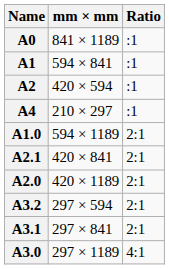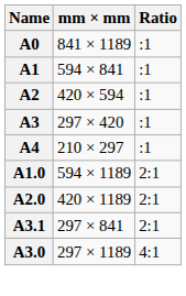 <table class="wikitable">
 <tr>
 <th>Name</th>
 <th>mm × mm</th>
 <th>Ratio</th>
 </tr>
 <tr>
 <th>A0</th>
 <td>841  × 1189</td>
 <td>:1</td>
 </tr>
 <tr>
 <th>A1</th>
 <td>594  × 841</td>
 <td>:1</td>
 </tr>
 <tr>
 <th>A2</th>
 <td>420  × 594</td>
 <td>:1</td>
 </tr>
 <tr>
+<th>A3</th>
+<td>297  × 420</td>
+<td>:1</td>
+</tr>
+<tr>
 <th>A4</th>
 <td>210  × 297</td>
 <td>:1</td>
 </tr>
 <tr>
 <th>A1.0</th>
 <td>594  × 1189</td>
 <td>2:1</td>
 </tr>
 <tr>
-<th>A2.1</th>
-<td>420  × 841</td>
-<td>2:1</td>
-</tr>
-<tr>
 <th>A2.0</th>
 <td>420  × 1189</td>
-<td>2:1</td>
-</tr>
-<tr>
-<th>A3.2</th>
-<td>297  × 594</td>
 <td>2:1</td>
 </tr>
 <tr>
 <th>A3.1</th>
 <td>297  × 841</td>
 <td>2:1</td>
 </tr>
 <tr>
 <th>A3.0</th>
 <td>297  × 1189</td>
 <td>4:1</td>
 </tr>
 </table>
